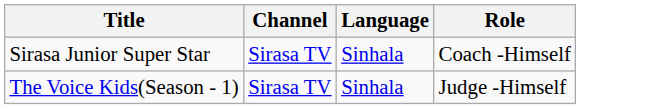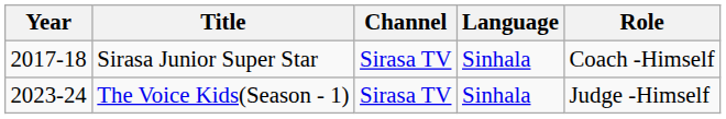 <table class="wikitable">
 <tr>
+<th>Year</th>
 <th>Title</th>
 <th>Channel</th>
 <th>Language</th>
 <th>Role</th>
 </tr>
 <tr>
+<td>2017-18</td>
 <td>Sirasa Junior Super Star</td>
 <td><a href='#'>Sirasa TV</a></td>
 <td><a href='#'>Sinhala</a></td>
 <td>Coach -Himself</td>
 </tr>
 <tr>
+<td>2023-24</td>
 <td><a href='#'>The Voice Kids</a>(Season - 1)</td>
 <td><a href='#'>Sirasa TV</a></td>
 <td><a href='#'>Sinhala</a></td>
 <td>Judge -Himself</td>
 </tr>
 </table>
